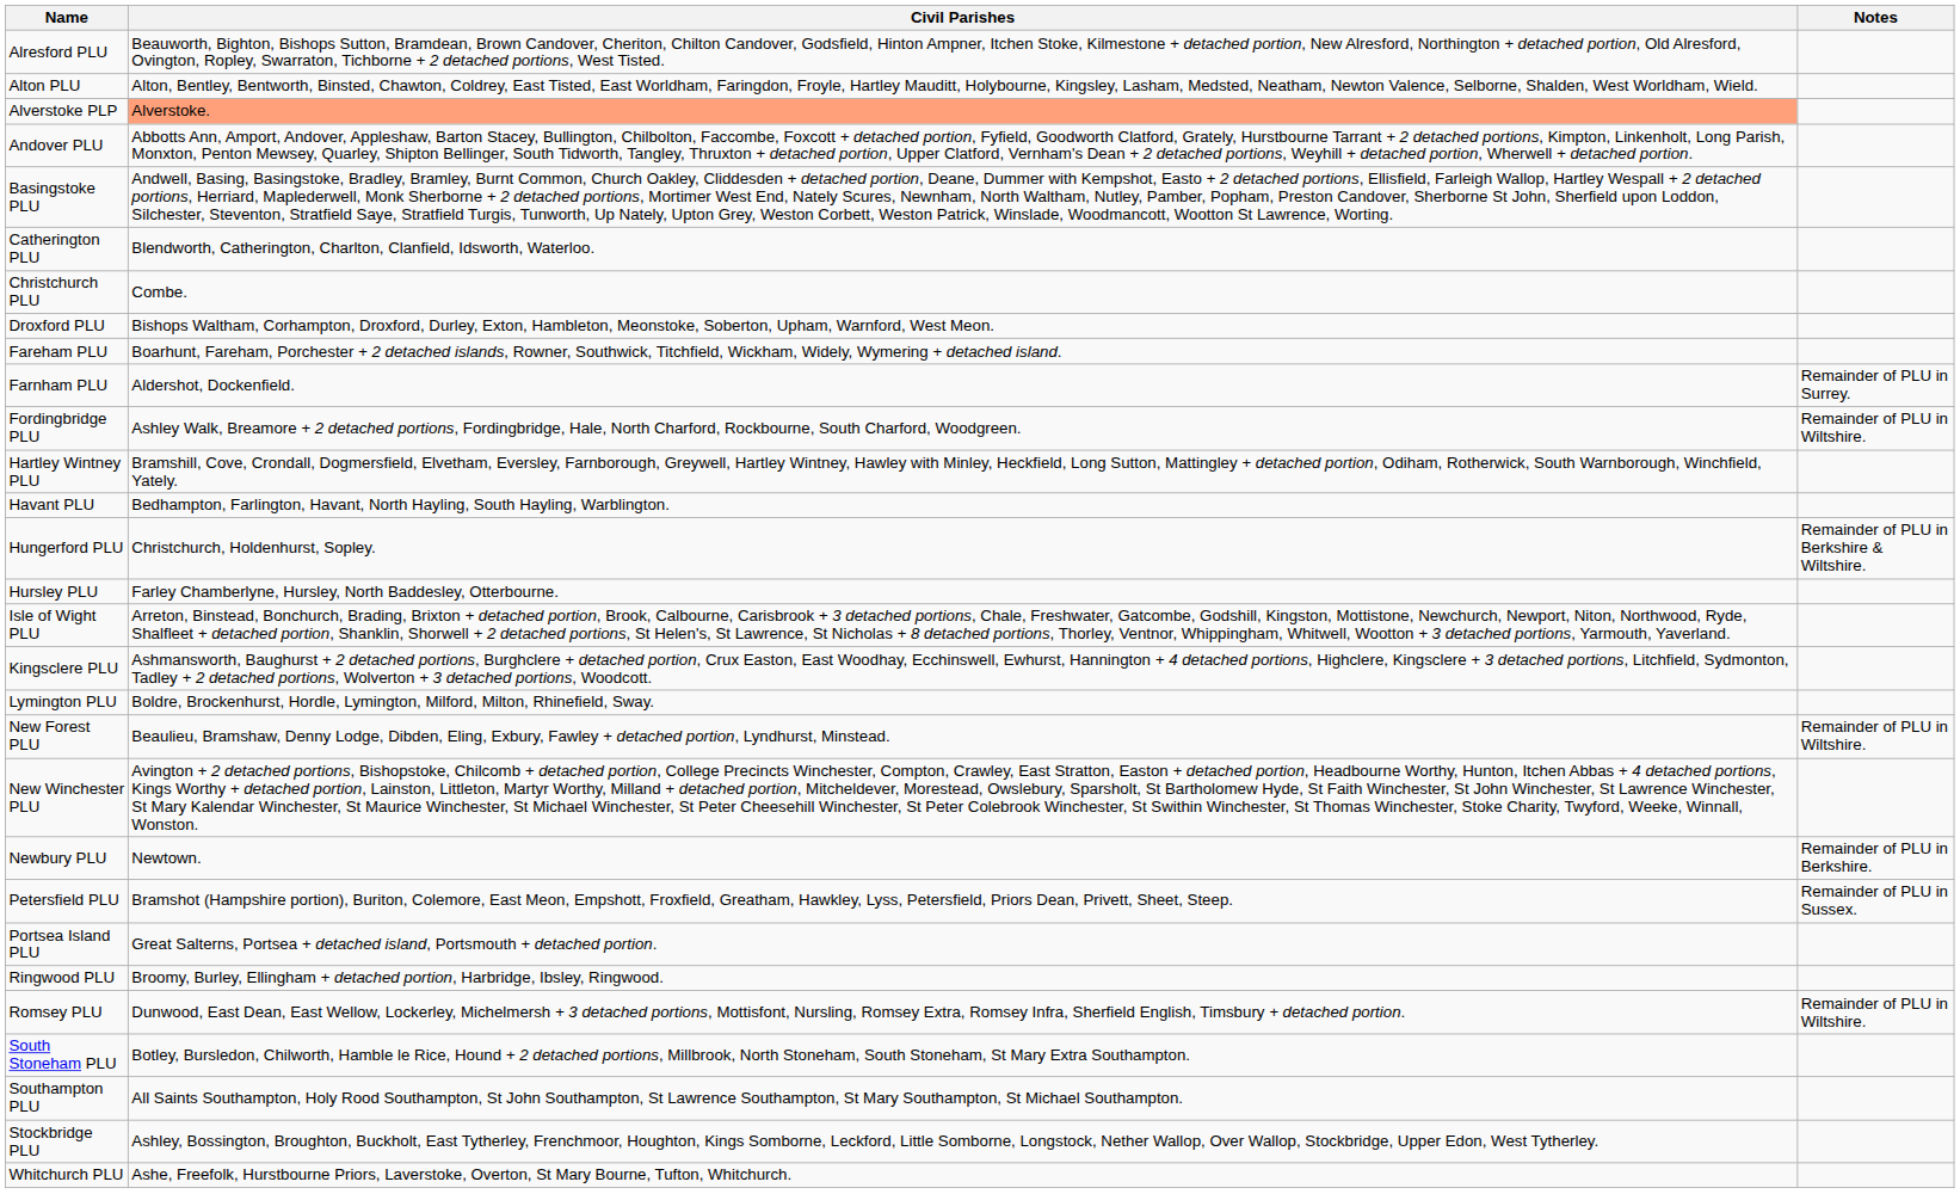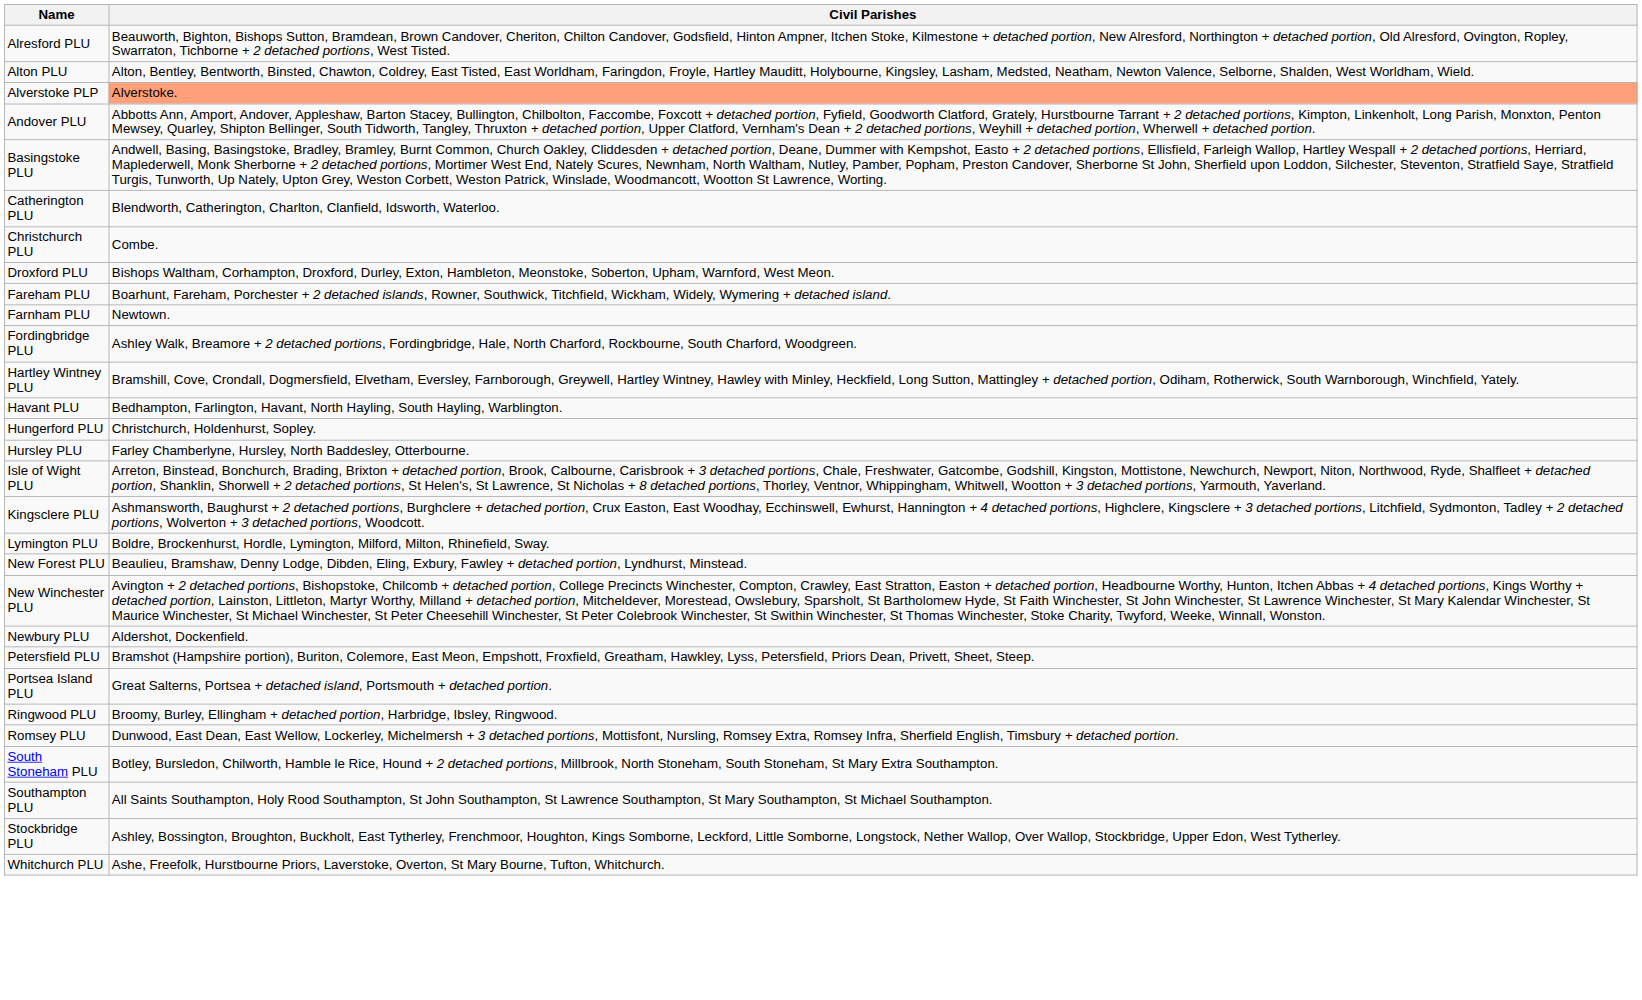 <table class="wikitable">
 <tr>
 <th>Name</th>
 <th>Civil Parishes</th>
-<th>Notes</th>
 </tr>
 <tr>
 <td>Alresford PLU</td>
 <td>Beauworth, Bighton, Bishops Sutton, Bramdean, Brown Candover, Cheriton, Chilton Candover, Godsfield, Hinton Ampner, Itchen Stoke, Kilmestone <em>+ detached portion</em>, New Alresford, Northington <em>+ detached portion</em>, Old Alresford, Ovington, Ropley, Swarraton, Tichborne <em>+ 2 detached portions</em>, West Tisted.</td>
-<td></td>
 </tr>
 <tr>
 <td>Alton PLU</td>
 <td>Alton, Bentley, Bentworth, Binsted, Chawton, Coldrey, East Tisted, East Worldham, Faringdon, Froyle, Hartley Mauditt, Holybourne, Kingsley, Lasham, Medsted, Neatham, Newton Valence, Selborne, Shalden, West Worldham, Wield.</td>
-<td></td>
 </tr>
 <tr>
 <td>Alverstoke PLP</td>
 <td style="background: lightsalmon;">Alverstoke.</td>
-<td></td>
 </tr>
 <tr>
 <td>Andover PLU</td>
 <td>Abbotts Ann, Amport, Andover, Appleshaw, Barton Stacey, Bullington, Chilbolton, Faccombe, Foxcott <em>+ detached portion</em>, Fyfield, Goodworth Clatford, Grately, Hurstbourne Tarrant <em>+ 2 detached portions</em>, Kimpton, Linkenholt, Long Parish, Monxton, Penton Mewsey, Quarley, Shipton Bellinger, South Tidworth, Tangley, Thruxton <em>+ detached portion</em>, Upper Clatford, Vernham's Dean <em>+ 2 detached portions</em>, Weyhill <em>+ detached portion</em>, Wherwell <em>+ detached portion</em>.</td>
-<td></td>
 </tr>
 <tr>
 <td>Basingstoke PLU</td>
 <td>Andwell, Basing, Basingstoke, Bradley, Bramley, Burnt Common, Church Oakley, Cliddesden <em>+ detached portion</em>, Deane, Dummer with Kempshot, Easto <em>+ 2 detached portions</em>, Ellisfield, Farleigh Wallop, Hartley Wespall <em>+ 2 detached portions</em>, Herriard, Maplederwell, Monk Sherborne <em>+ 2 detached portions</em>, Mortimer West End, Nately Scures, Newnham, North Waltham, Nutley, Pamber, Popham, Preston Candover, Sherborne St John, Sherfield upon Loddon, Silchester, Steventon, Stratfield Saye, Stratfield Turgis, Tunworth, Up Nately, Upton Grey, Weston Corbett, Weston Patrick, Winslade, Woodmancott, Wootton St Lawrence, Worting.</td>
-<td></td>
 </tr>
 <tr>
 <td>Catherington PLU</td>
 <td>Blendworth, Catherington, Charlton, Clanfield, Idsworth, Waterloo.</td>
-<td></td>
 </tr>
 <tr>
 <td>Christchurch PLU</td>
 <td>Combe.</td>
-<td></td>
 </tr>
 <tr>
 <td>Droxford PLU</td>
 <td>Bishops Waltham, Corhampton, Droxford, Durley, Exton, Hambleton, Meonstoke, Soberton, Upham, Warnford, West Meon.</td>
-<td></td>
 </tr>
 <tr>
 <td>Fareham PLU</td>
 <td>Boarhunt, Fareham, Porchester <em>+ 2 detached islands</em>, Rowner, Southwick, Titchfield, Wickham, Widely, Wymering <em>+ detached island</em>.</td>
-<td></td>
 </tr>
 <tr>
 <td>Farnham PLU</td>
-<td>Aldershot, Dockenfield.</td>
-<td>Remainder of PLU in Surrey.</td>
+<td>Newtown.</td>
 </tr>
 <tr>
 <td>Fordingbridge PLU</td>
 <td>Ashley Walk, Breamore <em>+ 2 detached portions</em>, Fordingbridge, Hale, North Charford, Rockbourne, South Charford, Woodgreen.</td>
-<td>Remainder of PLU in Wiltshire.</td>
 </tr>
 <tr>
 <td>Hartley Wintney PLU</td>
 <td>Bramshill, Cove, Crondall, Dogmersfield, Elvetham, Eversley, Farnborough, Greywell, Hartley Wintney, Hawley with Minley, Heckfield, Long Sutton, Mattingley <em>+ detached portion</em>, Odiham, Rotherwick, South Warnborough, Winchfield, Yately.</td>
-<td></td>
 </tr>
 <tr>
 <td>Havant PLU</td>
 <td>Bedhampton, Farlington, Havant, North Hayling, South Hayling, Warblington.</td>
-<td></td>
 </tr>
 <tr>
 <td>Hungerford PLU</td>
 <td>Christchurch, Holdenhurst, Sopley.</td>
-<td>Remainder of PLU in Berkshire & Wiltshire.</td>
 </tr>
 <tr>
 <td>Hursley PLU</td>
 <td>Farley Chamberlyne, Hursley, North Baddesley, Otterbourne.</td>
-<td></td>
 </tr>
 <tr>
 <td>Isle of Wight PLU</td>
 <td>Arreton, Binstead, Bonchurch, Brading, Brixton <em>+ detached portion</em>, Brook, Calbourne, Carisbrook <em>+ 3 detached portions</em>, Chale, Freshwater, Gatcombe, Godshill, Kingston, Mottistone, Newchurch, Newport, Niton, Northwood, Ryde, Shalfleet <em>+ detached portion</em>, Shanklin, Shorwell <em>+ 2 detached portions</em>, St Helen's, St Lawrence, St Nicholas <em>+ 8 detached portions</em>, Thorley, Ventnor, Whippingham, Whitwell, Wootton <em>+ 3 detached portions</em>, Yarmouth, Yaverland.</td>
-<td></td>
 </tr>
 <tr>
 <td>Kingsclere PLU</td>
 <td>Ashmansworth, Baughurst <em>+ 2 detached portions</em>, Burghclere <em>+ detached portion</em>, Crux Easton, East Woodhay, Ecchinswell, Ewhurst, Hannington <em>+ 4 detached portions</em>, Highclere, Kingsclere <em>+ 3 detached portions</em>, Litchfield, Sydmonton, Tadley <em>+ 2 detached portions</em>, Wolverton <em>+ 3 detached portions</em>, Woodcott.</td>
-<td></td>
 </tr>
 <tr>
 <td>Lymington PLU</td>
 <td>Boldre, Brockenhurst, Hordle, Lymington, Milford, Milton, Rhinefield, Sway.</td>
-<td></td>
 </tr>
 <tr>
 <td>New Forest PLU</td>
 <td>Beaulieu, Bramshaw, Denny Lodge, Dibden, Eling, Exbury, Fawley <em>+ detached portion</em>, Lyndhurst, Minstead.</td>
-<td>Remainder of PLU in Wiltshire.</td>
 </tr>
 <tr>
 <td>New Winchester PLU</td>
 <td>Avington <em>+ 2 detached portions</em>, Bishopstoke, Chilcomb <em>+ detached portion</em>, College Precincts Winchester, Compton, Crawley, East Stratton, Easton <em>+ detached portion</em>, Headbourne Worthy, Hunton, Itchen Abbas <em>+ 4 detached portions</em>, Kings Worthy <em>+ detached portion</em>, Lainston, Littleton, Martyr Worthy, Milland <em>+ detached portion</em>, Mitcheldever, Morestead, Owslebury, Sparsholt, St Bartholomew Hyde, St Faith Winchester, St John Winchester, St Lawrence Winchester, St Mary Kalendar Winchester, St Maurice Winchester, St Michael Winchester, St Peter Cheesehill Winchester, St Peter Colebrook Winchester, St Swithin Winchester, St Thomas Winchester, Stoke Charity, Twyford, Weeke, Winnall, Wonston.</td>
-<td></td>
 </tr>
 <tr>
 <td>Newbury PLU</td>
-<td>Newtown.</td>
-<td>Remainder of PLU in Berkshire.</td>
+<td>Aldershot, Dockenfield.</td>
 </tr>
 <tr>
 <td>Petersfield PLU</td>
 <td>Bramshot (Hampshire portion), Buriton, Colemore, East Meon, Empshott, Froxfield, Greatham, Hawkley, Lyss, Petersfield, Priors Dean, Privett, Sheet, Steep.</td>
-<td>Remainder of PLU in Sussex.</td>
 </tr>
 <tr>
 <td>Portsea Island PLU</td>
 <td>Great Salterns, Portsea <em>+ detached island</em>, Portsmouth <em>+ detached portion</em>.</td>
-<td></td>
 </tr>
 <tr>
 <td>Ringwood PLU</td>
 <td>Broomy, Burley, Ellingham <em>+ detached portion</em>, Harbridge, Ibsley, Ringwood.</td>
-<td></td>
 </tr>
 <tr>
 <td>Romsey PLU</td>
 <td>Dunwood, East Dean, East Wellow, Lockerley, Michelmersh <em>+ 3 detached portions</em>, Mottisfont, Nursling, Romsey Extra, Romsey Infra, Sherfield English, Timsbury <em>+ detached portion</em>.</td>
-<td>Remainder of PLU in Wiltshire.</td>
 </tr>
 <tr>
 <td><a href='#'>South Stoneham</a> PLU</td>
 <td>Botley, Bursledon, Chilworth, Hamble le Rice, Hound <em>+ 2 detached portions</em>, Millbrook, North Stoneham, South Stoneham, St Mary Extra Southampton.</td>
-<td></td>
 </tr>
 <tr>
 <td>Southampton PLU</td>
 <td>All Saints Southampton, Holy Rood Southampton, St John Southampton, St Lawrence Southampton, St Mary Southampton, St Michael Southampton.</td>
-<td></td>
 </tr>
 <tr>
 <td>Stockbridge PLU</td>
 <td>Ashley, Bossington, Broughton, Buckholt, East Tytherley, Frenchmoor, Houghton, Kings Somborne, Leckford, Little Somborne, Longstock, Nether Wallop, Over Wallop, Stockbridge, Upper Edon, West Tytherley.</td>
-<td></td>
 </tr>
 <tr>
 <td>Whitchurch PLU</td>
 <td>Ashe, Freefolk, Hurstbourne Priors, Laverstoke, Overton, St Mary Bourne, Tufton, Whitchurch.</td>
-<td></td>
 </tr>
 </table>
